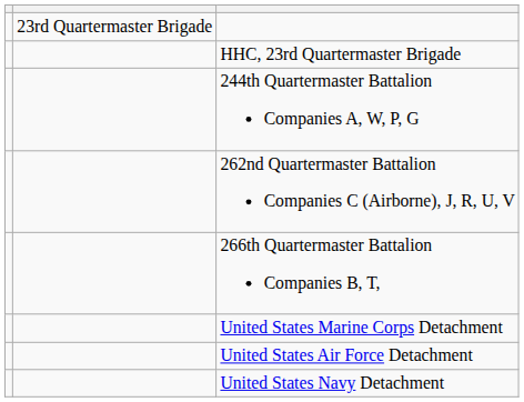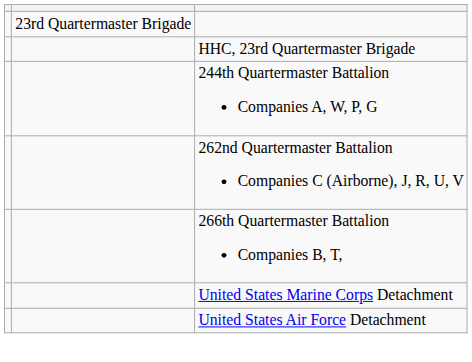 <table class="wikitable">
 <tr>
 <th></th>
 <th></th>
 <th></th>
 </tr>
 <tr>
 <td></td>
 <td>23rd Quartermaster Brigade</td>
 <td></td>
 </tr>
 <tr>
 <td></td>
 <td></td>
 <td>HHC, 23rd Quartermaster Brigade</td>
 </tr>
 <tr>
 <td></td>
 <td></td>
 <td>244th Quartermaster Battalion<br><ul><li>Companies A, W, P, G</li></ul></td>
 </tr>
 <tr>
 <td></td>
 <td></td>
 <td>262nd Quartermaster Battalion<br><ul><li>Companies C (Airborne), J, R, U, V</li></ul></td>
 </tr>
 <tr>
 <td></td>
 <td></td>
 <td>266th Quartermaster Battalion<br><ul><li>Companies B, T,</li></ul></td>
 </tr>
 <tr>
 <td></td>
 <td></td>
 <td><a href='#'>United States Marine Corps</a> Detachment</td>
 </tr>
 <tr>
 <td></td>
 <td></td>
 <td><a href='#'>United States Air Force</a> Detachment</td>
 </tr>
-<tr>
-<td></td>
-<td></td>
-<td><a href='#'>United States Navy</a> Detachment</td>
-</tr>
 </table>
